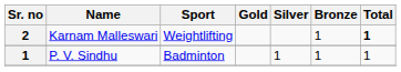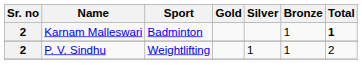 <table class="wikitable sortable">
 <tr style="background:#ececec;">
 <th>Sr. no</th>
 <th>Name</th>
 <th>Sport</th>
 <th>Gold</th>
 <th>Silver</th>
 <th>Bronze</th>
 <th>Total</th>
 </tr>
 <tr>
 <th>2</th>
 <td><a href='#'>Karnam Malleswari</a></td>
-<td><a href='#'>Weightlifting</a></td>
+<td><a href='#'>Badminton</a></td>
 <td></td>
 <td></td>
 <td>1</td>
 <td><strong>1</strong></td>
 </tr>
 <tr>
 </tr>
 <tr>
-<th>1</th>
+<th>2</th>
 <td><a href='#'>P. V. Sindhu</a></td>
-<td><a href='#'>Badminton</a></td>
+<td><a href='#'>Weightlifting</a></td>
 <td></td>
 <td>1</td>
 <td>1</td>
-<td>1</td>
+<td>2</td>
 </tr>
 <tr>
 </tr>
 <tr>
 </tr>
 </table>
